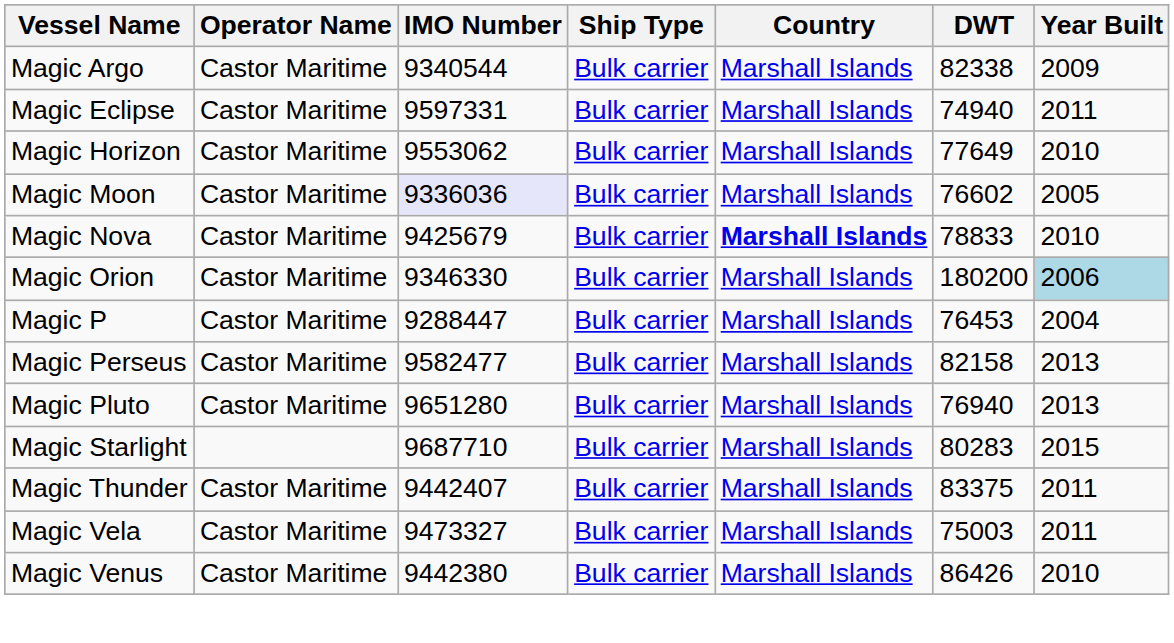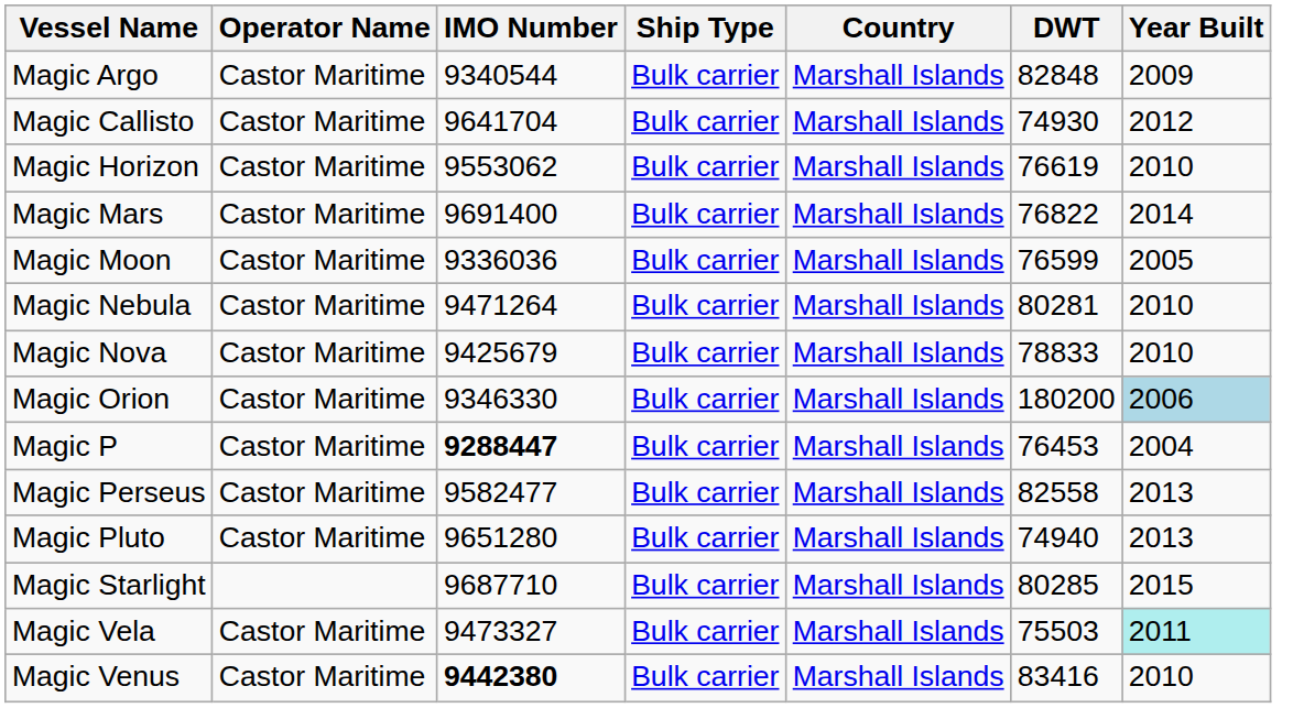 <table class="wikitable mw-collapsible">
 <tr>
 <th>Vessel Name</th>
 <th>Operator Name</th>
 <th>IMO Number</th>
 <th>Ship Type</th>
 <th>Country</th>
 <th>DWT</th>
 <th>Year Built</th>
 </tr>
 <tr>
 <td>Magic Argo</td>
 <td>Castor Maritime</td>
 <td>9340544</td>
 <td><a href='#'>Bulk carrier</a></td>
 <td> <a href='#'>Marshall Islands</a></td>
-<td>82338</td>
+<td>82848</td>
 <td>2009</td>
 </tr>
 <tr>
-<td>Magic Eclipse</td>
+<td>Magic Callisto</td>
 <td>Castor Maritime</td>
-<td>9597331</td>
+<td>9641704</td>
 <td><a href='#'>Bulk carrier</a></td>
 <td> <a href='#'>Marshall Islands</a></td>
-<td>74940</td>
-<td>2011</td>
+<td>74930</td>
+<td>2012</td>
 </tr>
 <tr>
 <td>Magic Horizon</td>
 <td>Castor Maritime</td>
 <td>9553062</td>
 <td><a href='#'>Bulk carrier</a></td>
 <td> <a href='#'>Marshall Islands</a></td>
-<td>77649</td>
+<td>76619</td>
 <td>2010</td>
+</tr>
+<tr>
+<td>Magic Mars</td>
+<td>Castor Maritime</td>
+<td>9691400</td>
+<td><a href='#'>Bulk carrier</a></td>
+<td> <a href='#'>Marshall Islands</a></td>
+<td>76822</td>
+<td>2014</td>
 </tr>
 <tr>
 <td>Magic Moon</td>
 <td>Castor Maritime</td>
-<td style="background: lavender;">9336036</td>
+<td>9336036</td>
 <td><a href='#'>Bulk carrier</a></td>
 <td> <a href='#'>Marshall Islands</a></td>
-<td>76602</td>
+<td>76599</td>
 <td>2005</td>
+</tr>
+<tr>
+<td>Magic Nebula</td>
+<td>Castor Maritime</td>
+<td>9471264</td>
+<td><a href='#'>Bulk carrier</a></td>
+<td> <a href='#'>Marshall Islands</a></td>
+<td>80281</td>
+<td>2010</td>
 </tr>
 <tr>
 <td>Magic Nova</td>
 <td>Castor Maritime</td>
 <td>9425679</td>
 <td><a href='#'>Bulk carrier</a></td>
-<td><strong> <a href='#'>Marshall Islands</a></strong></td>
+<td> <a href='#'>Marshall Islands</a></td>
 <td>78833</td>
 <td>2010</td>
 </tr>
 <tr>
 <td>Magic Orion</td>
 <td>Castor Maritime</td>
 <td>9346330</td>
 <td><a href='#'>Bulk carrier</a></td>
 <td> <a href='#'>Marshall Islands</a></td>
 <td>180200</td>
 <td style="background: lightblue;">2006</td>
 </tr>
 <tr>
 <td>Magic P</td>
 <td>Castor Maritime</td>
-<td>9288447</td>
+<td><strong>9288447</strong></td>
 <td><a href='#'>Bulk carrier</a></td>
 <td> <a href='#'>Marshall Islands</a></td>
 <td>76453</td>
 <td>2004</td>
 </tr>
 <tr>
 <td>Magic Perseus</td>
 <td>Castor Maritime</td>
 <td>9582477</td>
 <td><a href='#'>Bulk carrier</a></td>
 <td> <a href='#'>Marshall Islands</a></td>
-<td>82158</td>
+<td>82558</td>
 <td>2013</td>
 </tr>
 <tr>
 <td>Magic Pluto</td>
 <td>Castor Maritime</td>
 <td>9651280</td>
 <td><a href='#'>Bulk carrier</a></td>
 <td> <a href='#'>Marshall Islands</a></td>
-<td>76940</td>
+<td>74940</td>
 <td>2013</td>
 </tr>
 <tr>
 <td>Magic Starlight</td>
 <td></td>
 <td>9687710</td>
 <td><a href='#'>Bulk carrier</a></td>
 <td> <a href='#'>Marshall Islands</a></td>
-<td>80283</td>
+<td>80285</td>
 <td>2015</td>
-</tr>
-<tr>
-<td>Magic Thunder</td>
-<td>Castor Maritime</td>
-<td>9442407</td>
-<td><a href='#'>Bulk carrier</a></td>
-<td> <a href='#'>Marshall Islands</a></td>
-<td>83375</td>
-<td>2011</td>
 </tr>
 <tr>
 <td>Magic Vela</td>
 <td>Castor Maritime</td>
 <td>9473327</td>
 <td><a href='#'>Bulk carrier</a></td>
 <td> <a href='#'>Marshall Islands</a></td>
-<td>75003</td>
-<td>2011</td>
+<td>75503</td>
+<td style="background: paleturquoise;">2011</td>
 </tr>
 <tr>
 <td>Magic Venus</td>
 <td>Castor Maritime</td>
-<td>9442380</td>
+<td><strong>9442380</strong></td>
 <td><a href='#'>Bulk carrier</a></td>
 <td> <a href='#'>Marshall Islands</a></td>
-<td>86426</td>
+<td>83416</td>
 <td>2010</td>
 </tr>
 </table>
